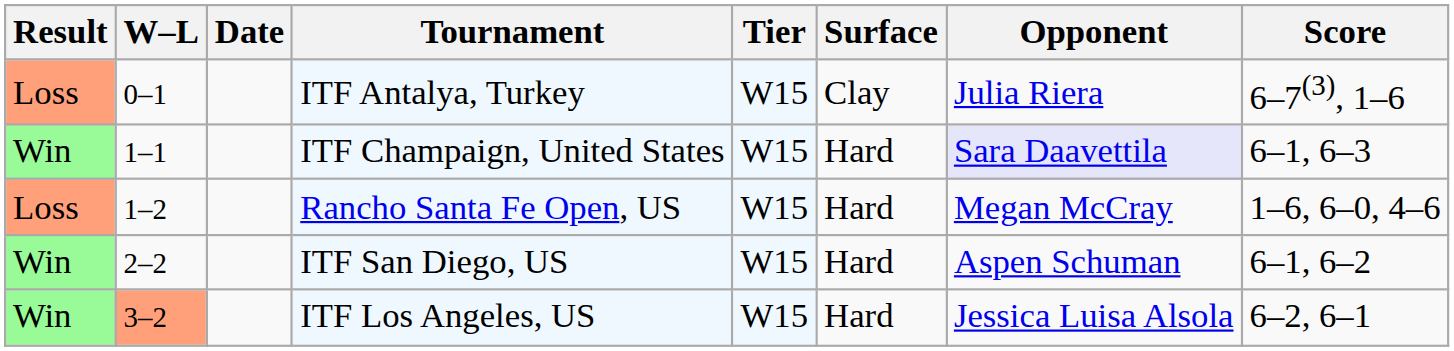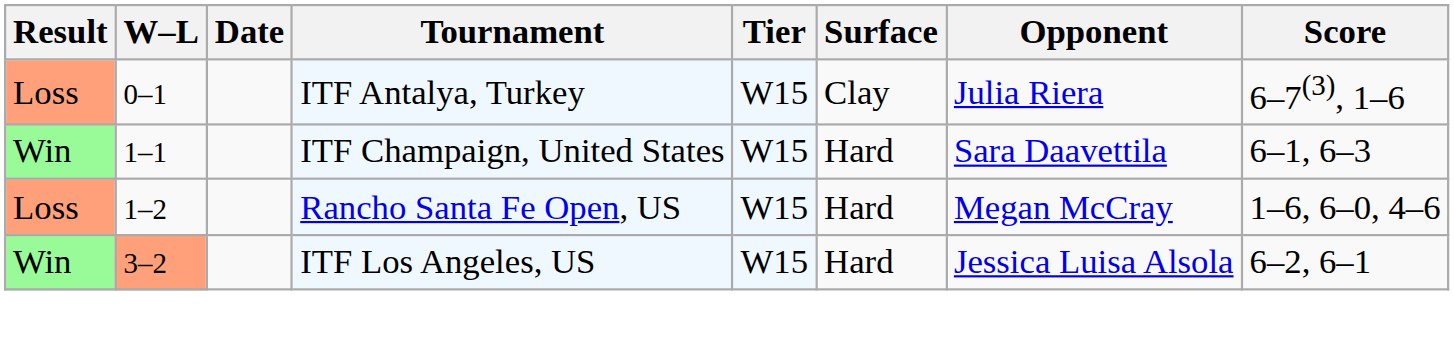 <table class="sortable wikitable">
 <tr>
 <th>Result</th>
 <th class="unsortable">W–L</th>
 <th>Date</th>
 <th>Tournament</th>
 <th>Tier</th>
 <th>Surface</th>
 <th>Opponent</th>
 <th class="unsortable">Score</th>
 </tr>
 <tr>
 <td style="background:#ffa07a">Loss</td>
 <td><small>0–1</small></td>
 <td></td>
 <td style="background:#f0f8ff;">ITF Antalya, Turkey</td>
 <td style="background:#f0f8ff;">W15</td>
 <td>Clay</td>
 <td> <a href='#'>Julia Riera</a></td>
 <td>6–7<sup>(3)</sup>, 1–6</td>
 </tr>
 <tr>
 <td bgcolor=98FB98>Win</td>
 <td><small>1–1</small></td>
 <td></td>
 <td style="background:#f0f8ff;">ITF Champaign, United States</td>
 <td style="background:#f0f8ff;">W15</td>
 <td>Hard</td>
-<td style="background: lavender;"> <a href='#'>Sara Daavettila</a></td>
+<td> <a href='#'>Sara Daavettila</a></td>
 <td>6–1, 6–3</td>
 </tr>
 <tr>
 <td style="background:#ffa07a">Loss</td>
 <td><small>1–2</small></td>
 <td></td>
 <td style="background:#f0f8ff;"><a href='#'>Rancho Santa Fe Open</a>, US</td>
 <td style="background:#f0f8ff;">W15</td>
 <td>Hard</td>
 <td> <a href='#'>Megan McCray</a></td>
 <td>1–6, 6–0, 4–6</td>
 </tr>
 <tr>
 <td bgcolor=98FB98>Win</td>
-<td><small>2–2</small></td>
-<td></td>
-<td style="background:#f0f8ff;">ITF San Diego, US</td>
-<td style="background:#f0f8ff;">W15</td>
-<td>Hard</td>
-<td> <a href='#'>Aspen Schuman</a></td>
-<td>6–1, 6–2</td>
-</tr>
-<tr>
-<td bgcolor=98FB98>Win</td>
 <td style="background: lightsalmon;"><small>3–2</small></td>
 <td></td>
 <td style="background:#f0f8ff;">ITF Los Angeles, US</td>
 <td style="background:#f0f8ff;">W15</td>
 <td>Hard</td>
 <td> <a href='#'>Jessica Luisa Alsola</a></td>
 <td>6–2, 6–1</td>
 </tr>
 </table>
